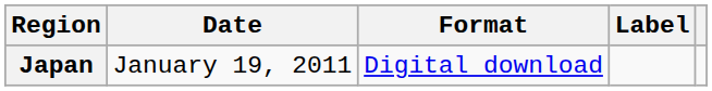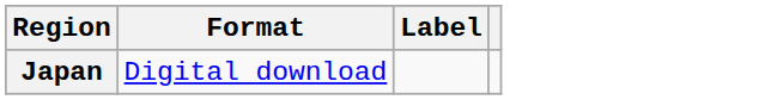 <table class="wikitable plainrowheaders">
 <tr>
 <th>Region</th>
-<th>Date</th>
 <th>Format</th>
 <th>Label</th>
 <th></th>
 </tr>
 <tr>
 <th scope="row">Japan</th>
-<td>January 19, 2011</td>
 <td><a href='#'>Digital download</a></td>
 <td></td>
 <td></td>
 </tr>
 </table>
